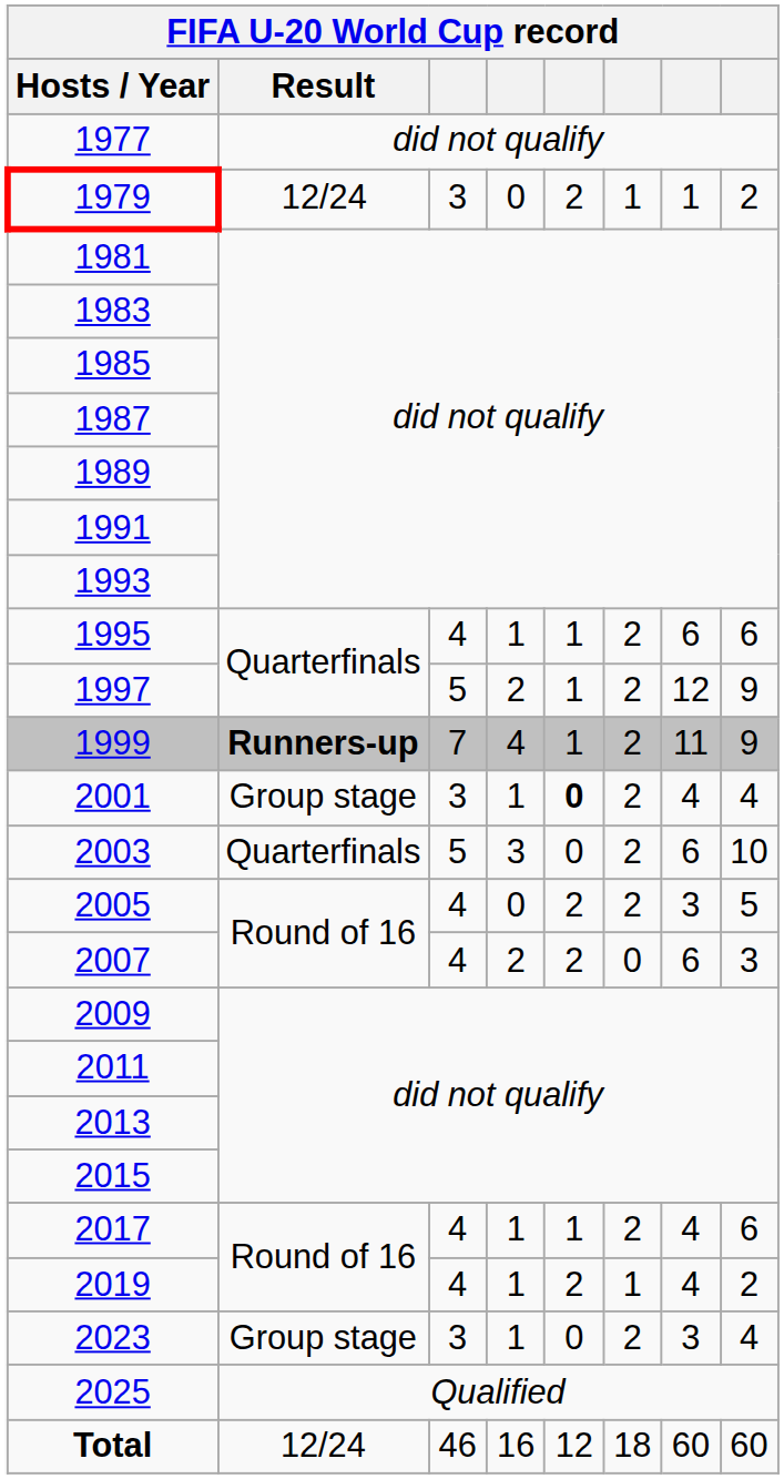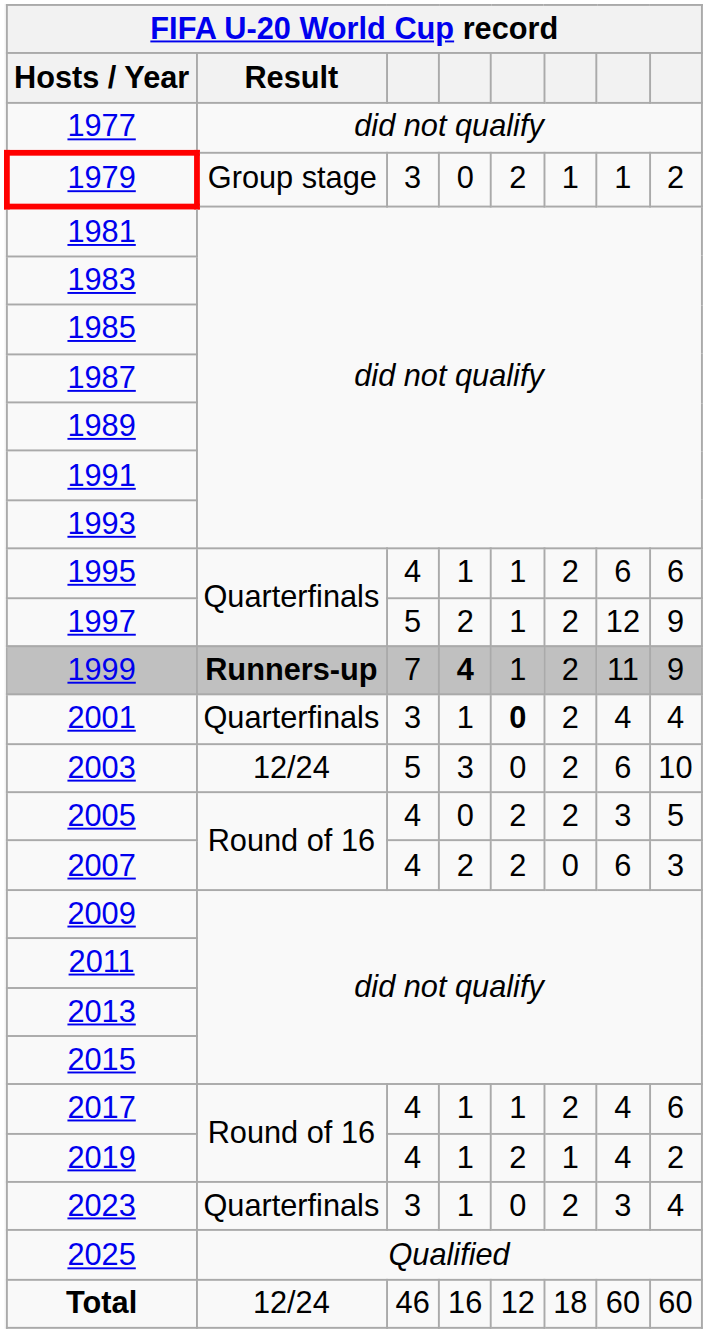 <table class="wikitable" style="text-align: center;">
 <tr>
 <th colspan=8><a href='#'>FIFA U-20 World Cup</a> record</th>
 </tr>
 <tr>
 <th>Hosts / Year</th>
 <th>Result</th>
 <th width=20></th>
 <th width=20></th>
 <th width=20></th>
 <th width=20></th>
 <th width=20></th>
 <th width=20></th>
 </tr>
 <tr>
 <td> <a href='#'>1977</a></td>
 <td colspan=7><em>did not qualify</em></td>
 </tr>
 <tr>
 <td style="border: 3px solid red"> <a href='#'>1979</a></td>
-<td>12/24</td>
+<td>Group stage</td>
 <td>3</td>
 <td>0</td>
 <td>2</td>
 <td>1</td>
 <td>1</td>
 <td>2</td>
 </tr>
 <tr>
 <td> <a href='#'>1981</a></td>
 <td colspan=7 rowspan=7><em>did not qualify</em></td>
 </tr>
 <tr>
 <td> <a href='#'>1983</a></td>
 </tr>
 <tr>
 <td> <a href='#'>1985</a></td>
 </tr>
 <tr>
 <td> <a href='#'>1987</a></td>
 </tr>
 <tr>
 <td> <a href='#'>1989</a></td>
 </tr>
 <tr>
 <td> <a href='#'>1991</a></td>
 </tr>
 <tr>
 <td> <a href='#'>1993</a></td>
 </tr>
 <tr>
 <td> <a href='#'>1995</a></td>
 <td rowspan=2>Quarterfinals</td>
 <td>4</td>
 <td>1</td>
 <td>1</td>
 <td>2</td>
 <td>6</td>
 <td>6</td>
 </tr>
 <tr>
 <td> <a href='#'>1997</a></td>
 <td>5</td>
 <td>2</td>
 <td>1</td>
 <td>2</td>
 <td>12</td>
 <td>9</td>
 </tr>
 <tr bgcolor=silver>
 <td> <a href='#'>1999</a></td>
 <td><strong>Runners-up</strong></td>
 <td>7</td>
-<td>4</td>
+<td><strong>4</strong></td>
 <td>1</td>
 <td>2</td>
 <td>11</td>
 <td>9</td>
 </tr>
 <tr>
 <td> <a href='#'>2001</a></td>
-<td>Group stage</td>
+<td>Quarterfinals</td>
 <td>3</td>
 <td>1</td>
 <td><strong>0</strong></td>
 <td>2</td>
 <td>4</td>
 <td>4</td>
 </tr>
 <tr>
 <td> <a href='#'>2003</a></td>
-<td>Quarterfinals</td>
+<td>12/24</td>
 <td>5</td>
 <td>3</td>
 <td>0</td>
 <td>2</td>
 <td>6</td>
 <td>10</td>
 </tr>
 <tr>
 <td> <a href='#'>2005</a></td>
 <td rowspan=2>Round of 16</td>
 <td>4</td>
 <td>0</td>
 <td>2</td>
 <td>2</td>
 <td>3</td>
 <td>5</td>
 </tr>
 <tr>
 <td> <a href='#'>2007</a></td>
 <td>4</td>
 <td>2</td>
 <td>2</td>
 <td>0</td>
 <td>6</td>
 <td>3</td>
 </tr>
 <tr>
 <td> <a href='#'>2009</a></td>
 <td colspan=7 rowspan=4><em>did not qualify</em></td>
 </tr>
 <tr>
 <td> <a href='#'>2011</a></td>
 </tr>
 <tr>
 <td> <a href='#'>2013</a></td>
 </tr>
 <tr>
 <td> <a href='#'>2015</a></td>
 </tr>
 <tr>
 <td> <a href='#'>2017</a></td>
 <td rowspan=2>Round of 16</td>
 <td>4</td>
 <td>1</td>
 <td>1</td>
 <td>2</td>
 <td>4</td>
 <td>6</td>
 </tr>
 <tr>
 <td> <a href='#'>2019</a></td>
 <td>4</td>
 <td>1</td>
 <td>2</td>
 <td>1</td>
 <td>4</td>
 <td>2</td>
 </tr>
 <tr>
 <td> <a href='#'>2023</a></td>
-<td>Group stage</td>
+<td>Quarterfinals</td>
 <td>3</td>
 <td>1</td>
 <td>0</td>
 <td>2</td>
 <td>3</td>
 <td>4</td>
 </tr>
 <tr>
 <td> <a href='#'>2025</a></td>
 <td colspan=7><em>Qualified</em></td>
 </tr>
 <tr>
 <td><strong>Total</strong></td>
 <td>12/24</td>
 <td>46</td>
 <td>16</td>
 <td>12</td>
 <td>18</td>
 <td>60</td>
 <td>60</td>
 </tr>
 </table>
